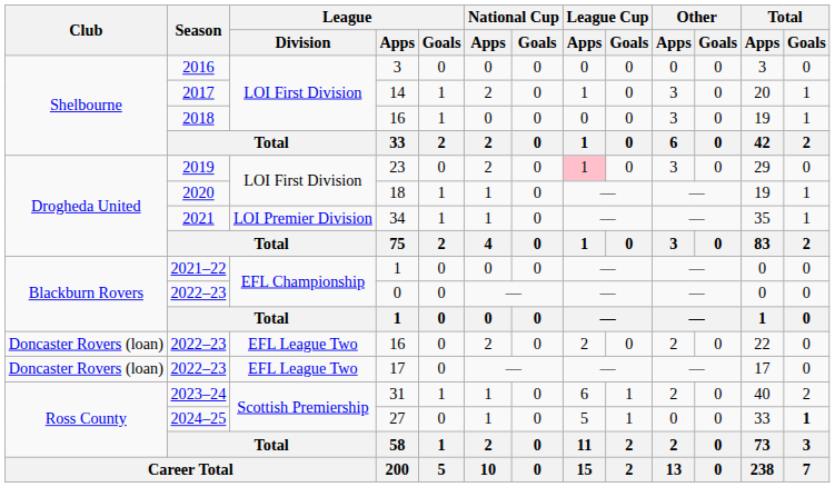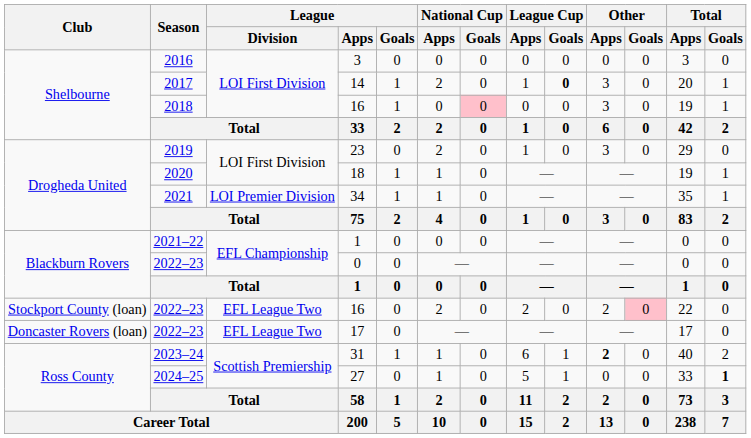 <table class="wikitable" style="text-align: center">
 <tr>
 <th rowspan=2>Club</th>
 <th rowspan=2>Season</th>
 <th colspan=3>League</th>
 <th colspan=2>National Cup</th>
 <th colspan=2>League Cup</th>
 <th colspan=2>Other</th>
 <th colspan=2>Total</th>
 </tr>
 <tr>
 <th>Division</th>
 <th>Apps</th>
 <th>Goals</th>
 <th>Apps</th>
 <th>Goals</th>
 <th>Apps</th>
 <th>Goals</th>
 <th>Apps</th>
 <th>Goals</th>
 <th>Apps</th>
 <th>Goals</th>
 </tr>
 <tr>
 <td rowspan=4><a href='#'>Shelbourne</a></td>
 <td><a href='#'>2016</a></td>
 <td rowspan=3><a href='#'>LOI First Division</a></td>
 <td>3</td>
 <td>0</td>
 <td>0</td>
 <td>0</td>
 <td>0</td>
 <td>0</td>
 <td>0</td>
 <td>0</td>
 <td>3</td>
 <td>0</td>
 </tr>
 <tr>
 <td><a href='#'>2017</a></td>
 <td>14</td>
 <td>1</td>
 <td>2</td>
 <td>0</td>
 <td>1</td>
-<td>0</td>
+<td><strong>0</strong></td>
 <td>3</td>
 <td>0</td>
 <td>20</td>
 <td>1</td>
 </tr>
 <tr>
 <td><a href='#'>2018</a></td>
 <td>16</td>
 <td>1</td>
 <td>0</td>
-<td>0</td>
+<td style="background: pink;">0</td>
 <td>0</td>
 <td>0</td>
 <td>3</td>
 <td>0</td>
 <td>19</td>
 <td>1</td>
 </tr>
 <tr>
 <th colspan="2">Total</th>
 <th>33</th>
 <th>2</th>
 <th>2</th>
 <th>0</th>
 <th>1</th>
 <th>0</th>
 <th>6</th>
 <th>0</th>
 <th>42</th>
 <th>2</th>
 </tr>
 <tr>
 <td rowspan=4><a href='#'>Drogheda United</a></td>
 <td><a href='#'>2019</a></td>
 <td rowspan=2>LOI First Division</td>
 <td>23</td>
 <td>0</td>
 <td>2</td>
 <td>0</td>
-<td style="background: pink;">1</td>
+<td>1</td>
 <td>0</td>
 <td>3</td>
 <td>0</td>
 <td>29</td>
 <td>0</td>
 </tr>
 <tr>
 <td><a href='#'>2020</a></td>
 <td>18</td>
 <td>1</td>
 <td>1</td>
 <td>0</td>
 <td colspan="2">—</td>
 <td colspan="2">—</td>
 <td>19</td>
 <td>1</td>
 </tr>
 <tr>
 <td><a href='#'>2021</a></td>
 <td><a href='#'>LOI Premier Division</a></td>
 <td>34</td>
 <td>1</td>
 <td>1</td>
 <td>0</td>
 <td colspan="2">—</td>
 <td colspan="2">—</td>
 <td>35</td>
 <td>1</td>
 </tr>
 <tr>
 <th colspan="2">Total</th>
 <th>75</th>
 <th>2</th>
 <th>4</th>
 <th>0</th>
 <th>1</th>
 <th>0</th>
 <th>3</th>
 <th>0</th>
 <th>83</th>
 <th>2</th>
 </tr>
 <tr>
 <td rowspan=3><a href='#'>Blackburn Rovers</a></td>
 <td><a href='#'>2021–22</a></td>
 <td rowspan=2><a href='#'>EFL Championship</a></td>
 <td>1</td>
 <td>0</td>
 <td>0</td>
 <td>0</td>
 <td colspan="2">—</td>
 <td colspan="2">—</td>
 <td>0</td>
 <td>0</td>
 </tr>
 <tr>
 <td><a href='#'>2022–23</a></td>
 <td>0</td>
 <td>0</td>
 <td colspan="2">—</td>
 <td colspan="2">—</td>
 <td colspan="2">—</td>
 <td>0</td>
 <td>0</td>
 </tr>
 <tr>
 <th colspan="2">Total</th>
 <th>1</th>
 <th>0</th>
 <th>0</th>
 <th>0</th>
 <th colspan="2">—</th>
 <th colspan="2">—</th>
 <th>1</th>
 <th>0</th>
 </tr>
 <tr>
-<td><a href='#'>Doncaster Rovers</a> (loan)</td>
+<td><a href='#'>Stockport County</a> (loan)</td>
 <td><a href='#'>2022–23</a></td>
 <td><a href='#'>EFL League Two</a></td>
 <td>16</td>
 <td>0</td>
 <td>2</td>
 <td>0</td>
 <td>2</td>
 <td>0</td>
 <td>2</td>
-<td>0</td>
+<td style="background: pink;">0</td>
 <td>22</td>
 <td>0</td>
 </tr>
 <tr>
 <td><a href='#'>Doncaster Rovers</a> (loan)</td>
 <td><a href='#'>2022–23</a></td>
 <td><a href='#'>EFL League Two</a></td>
 <td>17</td>
 <td>0</td>
 <td colspan="2">—</td>
 <td colspan="2">—</td>
 <td colspan="2">—</td>
 <td>17</td>
 <td>0</td>
 </tr>
 <tr>
 <td rowspan=3><a href='#'>Ross County</a></td>
 <td><a href='#'>2023–24</a></td>
 <td rowspan=2><a href='#'>Scottish Premiership</a></td>
 <td>31</td>
 <td>1</td>
 <td>1</td>
 <td>0</td>
 <td>6</td>
 <td>1</td>
-<td>2</td>
+<td><strong>2</strong></td>
 <td>0</td>
 <td>40</td>
 <td>2</td>
 </tr>
 <tr>
 <td><a href='#'>2024–25</a></td>
 <td>27</td>
 <td>0</td>
 <td>1</td>
 <td>0</td>
 <td>5</td>
 <td>1</td>
 <td>0</td>
 <td>0</td>
 <td>33</td>
 <td><strong>1</strong></td>
 </tr>
 <tr>
 <th colspan="2">Total</th>
 <th>58</th>
 <th>1</th>
 <th>2</th>
 <th>0</th>
 <th>11</th>
 <th>2</th>
 <th>2</th>
 <th>0</th>
 <th>73</th>
 <th>3</th>
 </tr>
 <tr>
 <th colspan=3>Career Total</th>
 <th>200</th>
 <th>5</th>
 <th>10</th>
 <th>0</th>
 <th>15</th>
 <th>2</th>
 <th>13</th>
 <th>0</th>
 <th>238</th>
 <th>7</th>
 </tr>
 </table>
